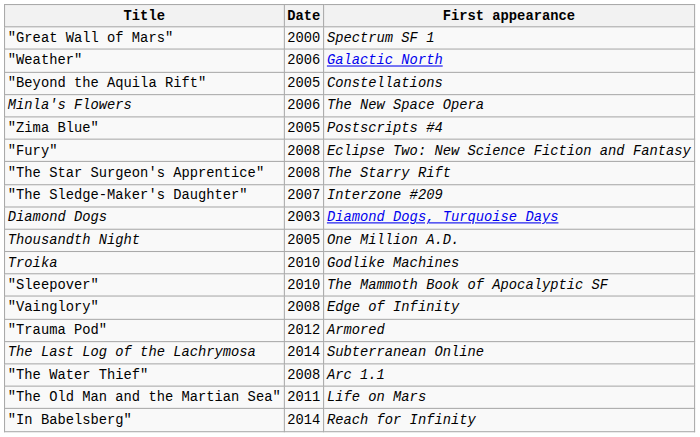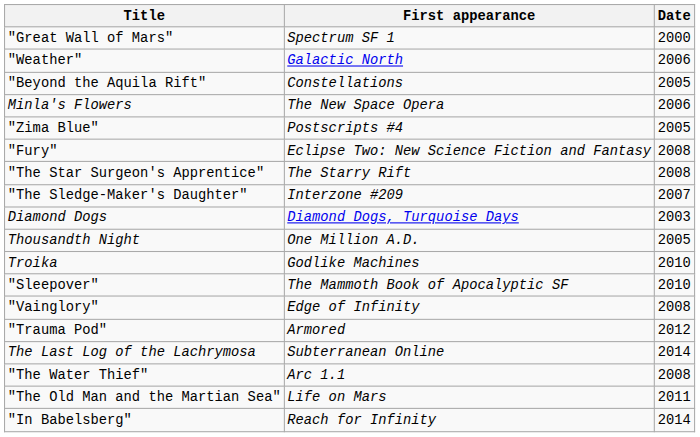 <table class="wikitable sortable">
 <tr>
 <th>Title</th>
+<th>First appearance</th>
 <th>Date</th>
-<th>First appearance</th>
 </tr>
 <tr>
 <td>"Great Wall of Mars"</td>
+<td><em>Spectrum SF 1</em></td>
 <td>2000</td>
-<td><em>Spectrum SF 1</em></td>
 </tr>
 <tr>
 <td>"Weather"</td>
+<td><em><a href='#'>Galactic North</a></em></td>
 <td>2006</td>
-<td><em><a href='#'>Galactic North</a></em></td>
 </tr>
 <tr>
 <td>"Beyond the Aquila Rift"</td>
+<td><em>Constellations</em></td>
 <td>2005</td>
-<td><em>Constellations</em></td>
 </tr>
 <tr>
 <td><em>Minla's Flowers</em></td>
+<td><em>The New Space Opera</em></td>
 <td>2006</td>
-<td><em>The New Space Opera</em></td>
 </tr>
 <tr>
 <td>"Zima Blue"</td>
+<td><em>Postscripts #4</em></td>
 <td>2005</td>
-<td><em>Postscripts #4</em></td>
 </tr>
 <tr>
 <td>"Fury"</td>
+<td><em>Eclipse Two: New Science Fiction and Fantasy</em></td>
 <td>2008</td>
-<td><em>Eclipse Two: New Science Fiction and Fantasy</em></td>
 </tr>
 <tr>
 <td>"The Star Surgeon's Apprentice"</td>
+<td><em>The Starry Rift</em></td>
 <td>2008</td>
-<td><em>The Starry Rift</em></td>
 </tr>
 <tr>
 <td>"The Sledge-Maker's Daughter"</td>
+<td><em>Interzone #209</em></td>
 <td>2007</td>
-<td><em>Interzone #209</em></td>
 </tr>
 <tr>
 <td><em>Diamond Dogs</em></td>
+<td><em><a href='#'>Diamond Dogs, Turquoise Days</a></em></td>
 <td>2003</td>
-<td><em><a href='#'>Diamond Dogs, Turquoise Days</a></em></td>
 </tr>
 <tr>
 <td><em>Thousandth Night</em></td>
+<td><em>One Million A.D.</em></td>
 <td>2005</td>
-<td><em>One Million A.D.</em></td>
 </tr>
 <tr>
 <td><em>Troika</em></td>
+<td><em>Godlike Machines</em></td>
 <td>2010</td>
-<td><em>Godlike Machines</em></td>
 </tr>
 <tr>
 <td>"Sleepover"</td>
+<td><em>The Mammoth Book of Apocalyptic SF</em></td>
 <td>2010</td>
-<td><em>The Mammoth Book of Apocalyptic SF</em></td>
 </tr>
 <tr>
 <td>"Vainglory"</td>
+<td><em>Edge of Infinity</em></td>
 <td>2008</td>
-<td><em>Edge of Infinity</em></td>
 </tr>
 <tr>
 <td>"Trauma Pod"</td>
+<td><em>Armored</em></td>
 <td>2012</td>
-<td><em>Armored</em></td>
 </tr>
 <tr>
 <td><em>The Last Log of the Lachrymosa</em></td>
+<td><em>Subterranean Online</em></td>
 <td>2014</td>
-<td><em>Subterranean Online</em></td>
 </tr>
 <tr>
 <td>"The Water Thief"</td>
+<td><em>Arc 1.1</em></td>
 <td>2008</td>
-<td><em>Arc 1.1</em></td>
 </tr>
 <tr>
 <td>"The Old Man and the Martian Sea"</td>
+<td><em>Life on Mars</em></td>
 <td>2011</td>
-<td><em>Life on Mars</em></td>
 </tr>
 <tr>
 <td>"In Babelsberg"</td>
+<td><em>Reach for Infinity</em></td>
 <td>2014</td>
-<td><em>Reach for Infinity</em></td>
 </tr>
 </table>
